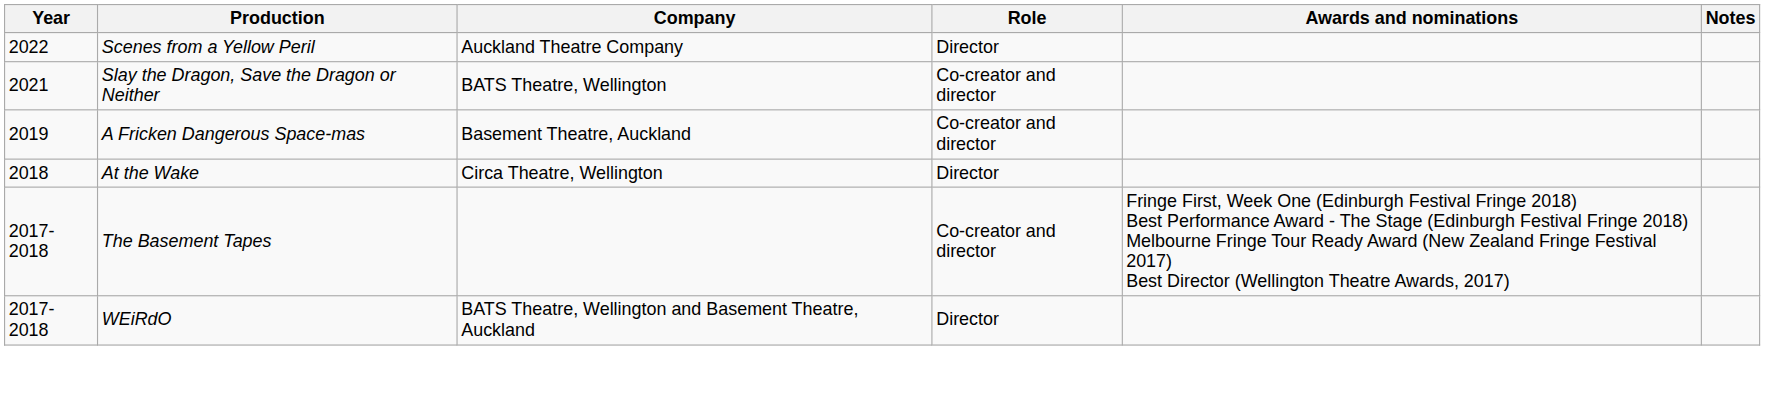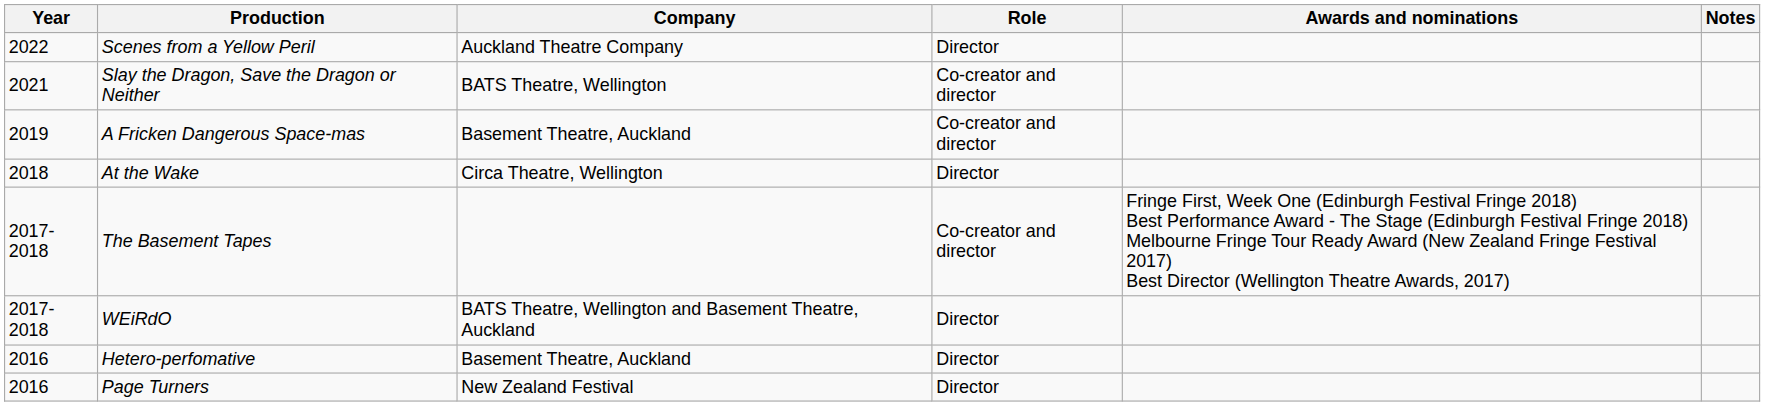 <table class="wikitable">
 <tr>
 <th>Year</th>
 <th>Production</th>
 <th>Company</th>
 <th>Role</th>
 <th>Awards and nominations</th>
 <th>Notes</th>
 </tr>
 <tr>
 <td>2022</td>
 <td><em>Scenes from a Yellow Peril</em></td>
 <td>Auckland Theatre Company</td>
 <td>Director</td>
 <td></td>
 <td></td>
 </tr>
 <tr>
 <td>2021</td>
 <td><em>Slay the Dragon, Save the Dragon or Neither</em></td>
 <td>BATS Theatre, Wellington</td>
 <td>Co-creator and director</td>
 <td></td>
 <td></td>
 </tr>
 <tr>
 <td>2019</td>
 <td><em>A Fricken Dangerous Space-mas</em></td>
 <td>Basement Theatre, Auckland</td>
 <td>Co-creator and director</td>
 <td></td>
 <td></td>
 </tr>
 <tr>
 <td>2018</td>
 <td><em>At the Wake</em></td>
 <td>Circa Theatre, Wellington</td>
 <td>Director</td>
 <td></td>
 <td></td>
 </tr>
 <tr>
 <td>2017-2018</td>
 <td><em>The Basement Tapes</em></td>
 <td></td>
 <td>Co-creator and director</td>
 <td>Fringe First, Week One (Edinburgh Festival Fringe 2018)<br>Best Performance Award - The Stage (Edinburgh Festival Fringe 2018)<br>Melbourne Fringe Tour Ready Award (New Zealand Fringe Festival 2017)<br>Best Director (Wellington Theatre Awards, 2017)</td>
 <td></td>
 </tr>
 <tr>
 <td>2017-2018</td>
 <td><em>WEiRdO</em></td>
 <td>BATS Theatre, Wellington and Basement Theatre, Auckland</td>
 <td>Director</td>
 <td></td>
 <td></td>
 </tr>
+<tr>
+<td>2016</td>
+<td><em>Hetero-perfomative</em></td>
+<td>Basement Theatre, Auckland</td>
+<td>Director</td>
+<td></td>
+<td></td>
+</tr>
+<tr>
+<td>2016</td>
+<td><em>Page Turners</em></td>
+<td>New Zealand Festival</td>
+<td>Director</td>
+<td></td>
+<td></td>
+</tr>
 </table>
